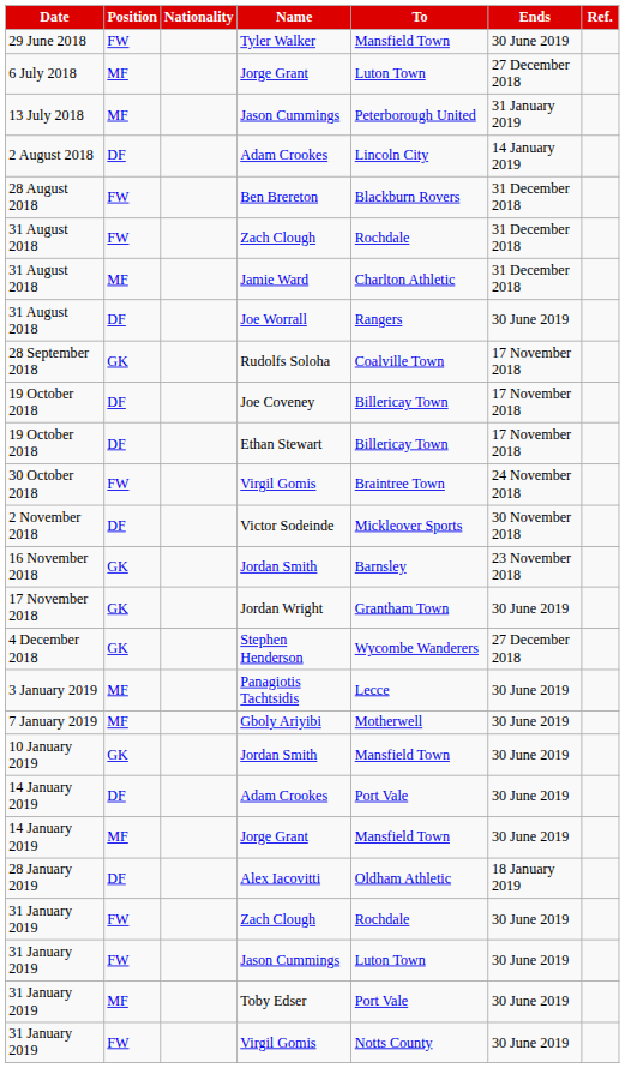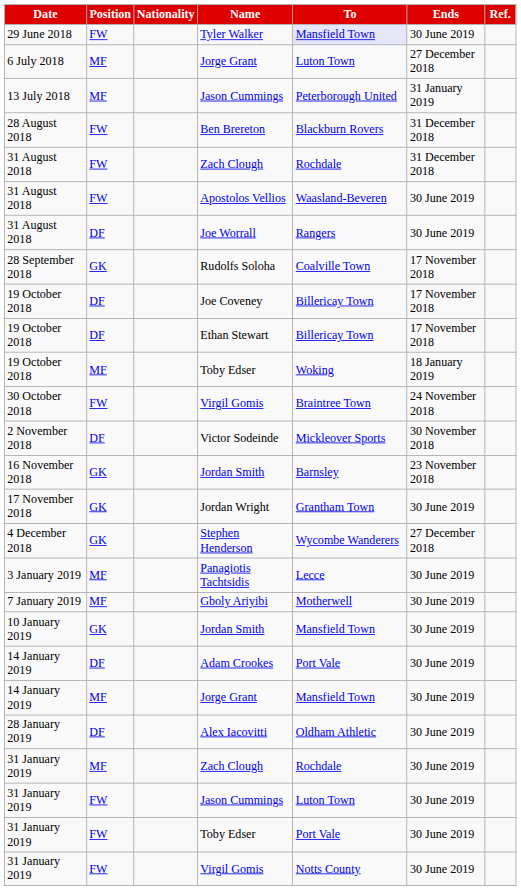 <table class="wikitable" style="text-align:left; font-size:90%">
 <tr>
 <th style="background:#DD0000; color:#FFFFFF; width:120px;">Date</th>
 <th style="background:#DD0000; color:#FFFFFF; width:50px;">Position</th>
 <th style="background:#DD0000; color:#FFFFFF; width:50px;">Nationality</th>
 <th style="background:#DD0000; color:#FFFFFF; width:150px;">Name</th>
 <th style="background:#DD0000; color:#FFFFFF; width:180px;">To</th>
 <th style="background:#DD0000; color:#FFFFFF; width:110px;">Ends</th>
 <th style="background:#DD0000; color:#FFFFFF; width:35px;">Ref.</th>
 </tr>
 <tr>
 <td>29 June 2018</td>
 <td><a href='#'>FW</a></td>
 <td></td>
 <td><a href='#'>Tyler Walker</a></td>
-<td><a href='#'>Mansfield Town</a></td>
+<td style="background: lavender;"><a href='#'>Mansfield Town</a></td>
 <td>30 June 2019</td>
 <td></td>
 </tr>
 <tr>
 <td>6 July 2018</td>
 <td><a href='#'>MF</a></td>
 <td></td>
 <td><a href='#'>Jorge Grant</a></td>
 <td><a href='#'>Luton Town</a></td>
 <td>27 December 2018</td>
 <td></td>
 </tr>
 <tr>
 <td>13 July 2018</td>
 <td><a href='#'>MF</a></td>
 <td></td>
 <td><a href='#'>Jason Cummings</a></td>
 <td><a href='#'>Peterborough United</a></td>
 <td>31 January 2019</td>
 <td></td>
 </tr>
 <tr>
-<td>2 August 2018</td>
-<td><a href='#'>DF</a></td>
-<td></td>
-<td><a href='#'>Adam Crookes</a></td>
-<td><a href='#'>Lincoln City</a></td>
-<td>14 January 2019</td>
-<td></td>
-</tr>
-<tr>
 <td>28 August 2018</td>
 <td><a href='#'>FW</a></td>
 <td></td>
 <td><a href='#'>Ben Brereton</a></td>
 <td><a href='#'>Blackburn Rovers</a></td>
 <td>31 December 2018</td>
 <td></td>
 </tr>
 <tr>
 <td>31 August 2018</td>
 <td><a href='#'>FW</a></td>
 <td></td>
 <td><a href='#'>Zach Clough</a></td>
 <td><a href='#'>Rochdale</a></td>
 <td>31 December 2018</td>
 <td></td>
 </tr>
 <tr>
 <td>31 August 2018</td>
-<td><a href='#'>MF</a></td>
+<td><a href='#'>FW</a></td>
 <td></td>
-<td><a href='#'>Jamie Ward</a></td>
-<td><a href='#'>Charlton Athletic</a></td>
-<td>31 December 2018</td>
+<td><a href='#'>Apostolos Vellios</a></td>
+<td><a href='#'>Waasland-Beveren</a></td>
+<td>30 June 2019</td>
 <td></td>
 </tr>
 <tr>
 <td>31 August 2018</td>
 <td><a href='#'>DF</a></td>
 <td></td>
 <td><a href='#'>Joe Worrall</a></td>
 <td><a href='#'>Rangers</a></td>
 <td>30 June 2019</td>
 <td></td>
 </tr>
 <tr>
 <td>28 September 2018</td>
 <td><a href='#'>GK</a></td>
 <td></td>
 <td>Rudolfs Soloha</td>
 <td><a href='#'>Coalville Town</a></td>
 <td>17 November 2018</td>
 <td></td>
 </tr>
 <tr>
 <td>19 October 2018</td>
 <td><a href='#'>DF</a></td>
 <td></td>
 <td>Joe Coveney</td>
 <td><a href='#'>Billericay Town</a></td>
 <td>17 November 2018</td>
 <td></td>
 </tr>
 <tr>
 <td>19 October 2018</td>
 <td><a href='#'>DF</a></td>
 <td></td>
 <td>Ethan Stewart</td>
 <td><a href='#'>Billericay Town</a></td>
 <td>17 November 2018</td>
+<td></td>
+</tr>
+<tr>
+<td>19 October 2018</td>
+<td><a href='#'>MF</a></td>
+<td></td>
+<td>Toby Edser</td>
+<td><a href='#'>Woking</a></td>
+<td>18 January 2019</td>
 <td></td>
 </tr>
 <tr>
 <td>30 October 2018</td>
 <td><a href='#'>FW</a></td>
 <td></td>
 <td><a href='#'>Virgil Gomis</a></td>
 <td><a href='#'>Braintree Town</a></td>
 <td>24 November 2018</td>
 <td></td>
 </tr>
 <tr>
 <td>2 November 2018</td>
 <td><a href='#'>DF</a></td>
 <td></td>
 <td>Victor Sodeinde</td>
 <td><a href='#'>Mickleover Sports</a></td>
 <td>30 November 2018</td>
 <td></td>
 </tr>
 <tr>
 <td>16 November 2018</td>
 <td><a href='#'>GK</a></td>
 <td></td>
 <td><a href='#'>Jordan Smith</a></td>
 <td><a href='#'>Barnsley</a></td>
 <td>23 November 2018</td>
 <td></td>
 </tr>
 <tr>
 <td>17 November 2018</td>
 <td><a href='#'>GK</a></td>
 <td></td>
 <td>Jordan Wright</td>
 <td><a href='#'>Grantham Town</a></td>
 <td>30 June 2019</td>
 <td></td>
 </tr>
 <tr>
 <td>4 December 2018</td>
 <td><a href='#'>GK</a></td>
 <td></td>
 <td><a href='#'>Stephen Henderson</a></td>
 <td><a href='#'>Wycombe Wanderers</a></td>
 <td>27 December 2018</td>
 <td></td>
 </tr>
 <tr>
 <td>3 January 2019</td>
 <td><a href='#'>MF</a></td>
 <td></td>
 <td><a href='#'>Panagiotis Tachtsidis</a></td>
 <td><a href='#'>Lecce</a></td>
 <td>30 June 2019</td>
 <td></td>
 </tr>
 <tr>
 <td>7 January 2019</td>
 <td><a href='#'>MF</a></td>
 <td></td>
 <td><a href='#'>Gboly Ariyibi</a></td>
 <td><a href='#'>Motherwell</a></td>
 <td>30 June 2019</td>
 <td></td>
 </tr>
 <tr>
 <td>10 January 2019</td>
 <td><a href='#'>GK</a></td>
 <td></td>
 <td><a href='#'>Jordan Smith</a></td>
 <td><a href='#'>Mansfield Town</a></td>
 <td>30 June 2019</td>
 <td></td>
 </tr>
 <tr>
 <td>14 January 2019</td>
 <td><a href='#'>DF</a></td>
 <td></td>
 <td><a href='#'>Adam Crookes</a></td>
 <td><a href='#'>Port Vale</a></td>
 <td>30 June 2019</td>
 <td></td>
 </tr>
 <tr>
 <td>14 January 2019</td>
 <td><a href='#'>MF</a></td>
 <td></td>
 <td><a href='#'>Jorge Grant</a></td>
 <td><a href='#'>Mansfield Town</a></td>
 <td>30 June 2019</td>
 <td></td>
 </tr>
 <tr>
 <td>28 January 2019</td>
 <td><a href='#'>DF</a></td>
 <td></td>
 <td><a href='#'>Alex Iacovitti</a></td>
 <td><a href='#'>Oldham Athletic</a></td>
-<td>18 January 2019</td>
+<td>30 June 2019</td>
 <td></td>
 </tr>
 <tr>
 <td>31 January 2019</td>
-<td><a href='#'>FW</a></td>
+<td><a href='#'>MF</a></td>
 <td></td>
 <td><a href='#'>Zach Clough</a></td>
 <td><a href='#'>Rochdale</a></td>
 <td>30 June 2019</td>
 <td></td>
 </tr>
 <tr>
 <td>31 January 2019</td>
 <td><a href='#'>FW</a></td>
 <td></td>
 <td><a href='#'>Jason Cummings</a></td>
 <td><a href='#'>Luton Town</a></td>
 <td>30 June 2019</td>
 <td></td>
 </tr>
 <tr>
 <td>31 January 2019</td>
-<td><a href='#'>MF</a></td>
+<td><a href='#'>FW</a></td>
 <td></td>
 <td>Toby Edser</td>
 <td><a href='#'>Port Vale</a></td>
 <td>30 June 2019</td>
 <td></td>
 </tr>
 <tr>
 <td>31 January 2019</td>
 <td><a href='#'>FW</a></td>
 <td></td>
 <td><a href='#'>Virgil Gomis</a></td>
 <td><a href='#'>Notts County</a></td>
 <td>30 June 2019</td>
 <td></td>
 </tr>
 </table>
